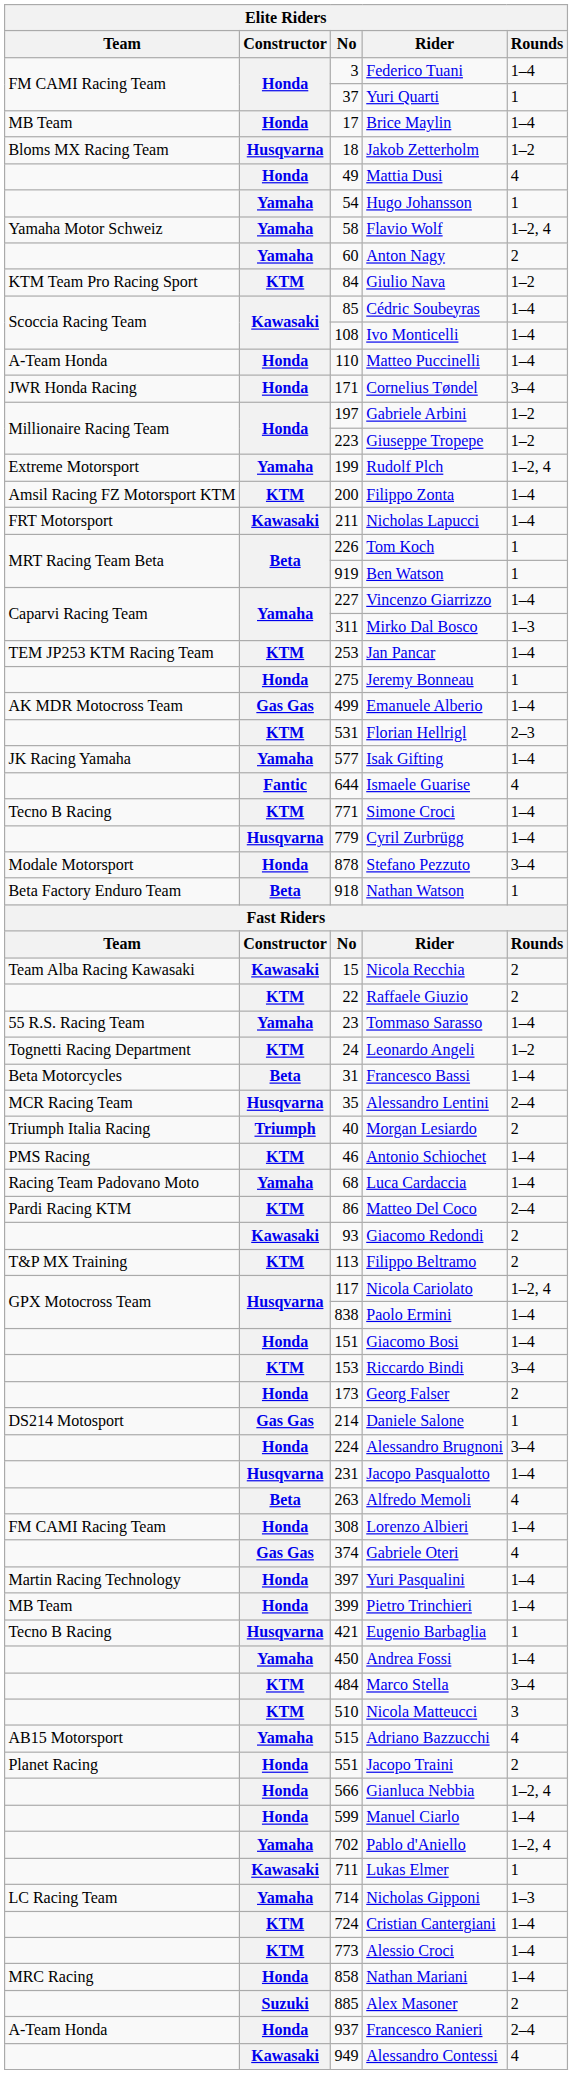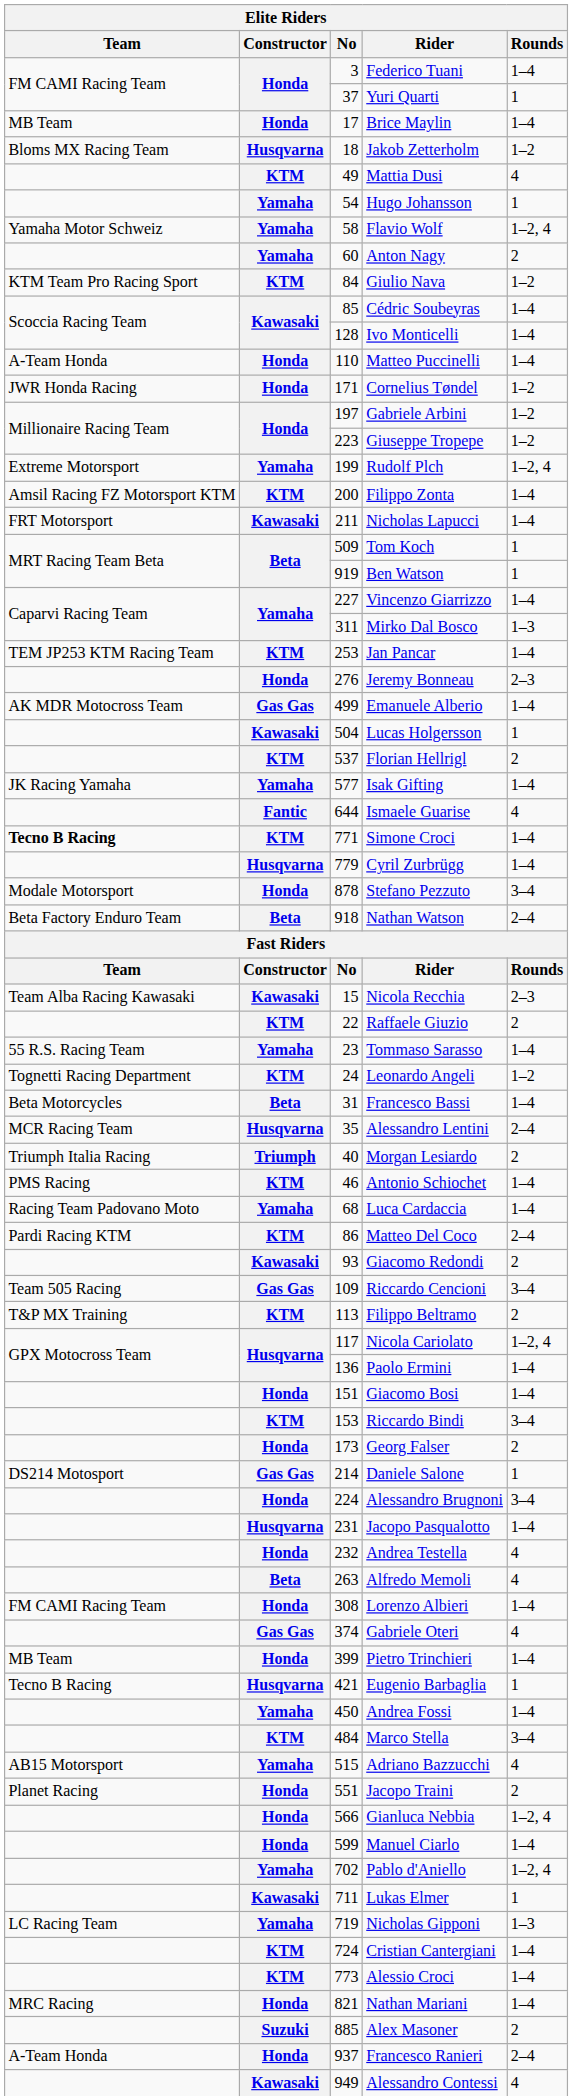 <table class="wikitable" style="font-size: 85%;">
 <tr>
 <th colspan=5><strong>Elite Riders</strong></th>
 </tr>
 <tr>
 <th>Team</th>
 <th>Constructor</th>
 <th>No</th>
 <th>Rider</th>
 <th>Rounds</th>
 </tr>
 <tr>
 <td rowspan=2>FM CAMI Racing Team</td>
 <th rowspan=2><a href='#'>Honda</a></th>
 <td align="right">3</td>
 <td> <a href='#'>Federico Tuani</a></td>
 <td>1–4</td>
 </tr>
 <tr>
 <td align="right">37</td>
 <td> <a href='#'>Yuri Quarti</a></td>
 <td>1</td>
 </tr>
 <tr>
 <td>MB Team</td>
 <th><a href='#'>Honda</a></th>
 <td align="right">17</td>
 <td> <a href='#'>Brice Maylin</a></td>
 <td>1–4</td>
 </tr>
 <tr>
 <td>Bloms MX Racing Team</td>
 <th><a href='#'>Husqvarna</a></th>
 <td align="right">18</td>
 <td> <a href='#'>Jakob Zetterholm</a></td>
 <td>1–2</td>
 </tr>
 <tr>
 <td></td>
-<th><a href='#'>Honda</a></th>
+<th><a href='#'>KTM</a></th>
 <td align="right">49</td>
 <td> <a href='#'>Mattia Dusi</a></td>
 <td>4</td>
 </tr>
 <tr>
 <td></td>
 <th><a href='#'>Yamaha</a></th>
 <td align="right">54</td>
 <td> <a href='#'>Hugo Johansson</a></td>
 <td>1</td>
 </tr>
 <tr>
 <td>Yamaha Motor Schweiz</td>
 <th><a href='#'>Yamaha</a></th>
 <td align="right">58</td>
 <td> <a href='#'>Flavio Wolf</a></td>
 <td>1–2, 4</td>
 </tr>
 <tr>
 <td></td>
 <th><a href='#'>Yamaha</a></th>
 <td align="right">60</td>
 <td> <a href='#'>Anton Nagy</a></td>
 <td>2</td>
 </tr>
 <tr>
 <td>KTM Team Pro Racing Sport</td>
 <th><a href='#'>KTM</a></th>
 <td align="right">84</td>
 <td> <a href='#'>Giulio Nava</a></td>
 <td>1–2</td>
 </tr>
 <tr>
 <td rowspan=2>Scoccia Racing Team</td>
 <th rowspan=2><a href='#'>Kawasaki</a></th>
 <td align="right">85</td>
 <td> <a href='#'>Cédric Soubeyras</a></td>
 <td>1–4</td>
 </tr>
 <tr>
-<td align="right">108</td>
+<td align="right">128</td>
 <td> <a href='#'>Ivo Monticelli</a></td>
 <td>1–4</td>
 </tr>
 <tr>
 <td>A-Team Honda</td>
 <th><a href='#'>Honda</a></th>
 <td align="right">110</td>
 <td> <a href='#'>Matteo Puccinelli</a></td>
 <td>1–4</td>
 </tr>
 <tr>
 <td>JWR Honda Racing</td>
 <th><a href='#'>Honda</a></th>
 <td align="right">171</td>
 <td> <a href='#'>Cornelius Tøndel</a></td>
-<td>3–4</td>
+<td>1–2</td>
 </tr>
 <tr>
 <td rowspan=2>Millionaire Racing Team</td>
 <th rowspan=2><a href='#'>Honda</a></th>
 <td align="right">197</td>
 <td> <a href='#'>Gabriele Arbini</a></td>
 <td>1–2</td>
 </tr>
 <tr>
 <td align="right">223</td>
 <td> <a href='#'>Giuseppe Tropepe</a></td>
 <td>1–2</td>
 </tr>
 <tr>
 <td>Extreme Motorsport</td>
 <th><a href='#'>Yamaha</a></th>
 <td align="right">199</td>
 <td> <a href='#'>Rudolf Plch</a></td>
 <td>1–2, 4</td>
 </tr>
 <tr>
 <td>Amsil Racing FZ Motorsport KTM</td>
 <th><a href='#'>KTM</a></th>
 <td align="right">200</td>
 <td> <a href='#'>Filippo Zonta</a></td>
 <td>1–4</td>
 </tr>
 <tr>
 <td>FRT Motorsport</td>
 <th><a href='#'>Kawasaki</a></th>
 <td align="right">211</td>
 <td> <a href='#'>Nicholas Lapucci</a></td>
 <td>1–4</td>
 </tr>
 <tr>
 <td rowspan=2>MRT Racing Team Beta</td>
 <th rowspan=2><a href='#'>Beta</a></th>
-<td align="right">226</td>
+<td align="right">509</td>
 <td> <a href='#'>Tom Koch</a></td>
 <td>1</td>
 </tr>
 <tr>
 <td align="right">919</td>
 <td> <a href='#'>Ben Watson</a></td>
 <td>1</td>
 </tr>
 <tr>
 <td rowspan=2>Caparvi Racing Team</td>
 <th rowspan=2><a href='#'>Yamaha</a></th>
 <td align="right">227</td>
 <td> <a href='#'>Vincenzo Giarrizzo</a></td>
 <td>1–4</td>
 </tr>
 <tr>
 <td align="right">311</td>
 <td> <a href='#'>Mirko Dal Bosco</a></td>
 <td>1–3</td>
 </tr>
 <tr>
 <td>TEM JP253 KTM Racing Team</td>
 <th><a href='#'>KTM</a></th>
 <td align="right">253</td>
 <td> <a href='#'>Jan Pancar</a></td>
 <td>1–4</td>
 </tr>
 <tr>
 <td></td>
 <th><a href='#'>Honda</a></th>
-<td align="right">275</td>
+<td align="right">276</td>
 <td> <a href='#'>Jeremy Bonneau</a></td>
-<td>1</td>
+<td>2–3</td>
 </tr>
 <tr>
 <td>AK MDR Motocross Team</td>
 <th><a href='#'>Gas Gas</a></th>
 <td align="right">499</td>
 <td> <a href='#'>Emanuele Alberio</a></td>
 <td>1–4</td>
 </tr>
 <tr>
 <td></td>
+<th><a href='#'>Kawasaki</a></th>
+<td align="right">504</td>
+<td> <a href='#'>Lucas Holgersson</a></td>
+<td>1</td>
+</tr>
+<tr>
+<td></td>
 <th><a href='#'>KTM</a></th>
-<td align="right">531</td>
+<td align="right">537</td>
 <td> <a href='#'>Florian Hellrigl</a></td>
-<td>2–3</td>
+<td>2</td>
 </tr>
 <tr>
 <td>JK Racing Yamaha</td>
 <th><a href='#'>Yamaha</a></th>
 <td align="right">577</td>
 <td> <a href='#'>Isak Gifting</a></td>
 <td>1–4</td>
 </tr>
 <tr>
 <td></td>
 <th><a href='#'>Fantic</a></th>
 <td align="right">644</td>
 <td> <a href='#'>Ismaele Guarise</a></td>
 <td>4</td>
 </tr>
 <tr>
-<td>Tecno B Racing</td>
+<td><strong>Tecno B Racing</strong></td>
 <th><a href='#'>KTM</a></th>
 <td align="right">771</td>
 <td> <a href='#'>Simone Croci</a></td>
 <td>1–4</td>
 </tr>
 <tr>
 <td></td>
 <th><a href='#'>Husqvarna</a></th>
 <td align="right">779</td>
 <td> <a href='#'>Cyril Zurbrügg</a></td>
 <td>1–4</td>
 </tr>
 <tr>
 <td>Modale Motorsport</td>
 <th><a href='#'>Honda</a></th>
 <td align="right">878</td>
 <td> <a href='#'>Stefano Pezzuto</a></td>
 <td>3–4</td>
 </tr>
 <tr>
 <td>Beta Factory Enduro Team</td>
 <th><a href='#'>Beta</a></th>
 <td align="right">918</td>
 <td> <a href='#'>Nathan Watson</a></td>
-<td>1</td>
+<td>2–4</td>
 </tr>
 <tr>
 <th colspan=5><strong>Fast Riders</strong></th>
 </tr>
 <tr>
 <th>Team</th>
 <th>Constructor</th>
 <th>No</th>
 <th>Rider</th>
 <th>Rounds</th>
 </tr>
 <tr>
 <td>Team Alba Racing Kawasaki</td>
 <th><a href='#'>Kawasaki</a></th>
 <td align="right">15</td>
 <td> <a href='#'>Nicola Recchia</a></td>
-<td>2</td>
+<td>2–3</td>
 </tr>
 <tr>
 <td></td>
 <th><a href='#'>KTM</a></th>
 <td align="right">22</td>
 <td> <a href='#'>Raffaele Giuzio</a></td>
 <td>2</td>
 </tr>
 <tr>
 <td>55 R.S. Racing Team</td>
 <th><a href='#'>Yamaha</a></th>
 <td align="right">23</td>
 <td> <a href='#'>Tommaso Sarasso</a></td>
 <td>1–4</td>
 </tr>
 <tr>
 <td>Tognetti Racing Department</td>
 <th><a href='#'>KTM</a></th>
 <td align="right">24</td>
 <td> <a href='#'>Leonardo Angeli</a></td>
 <td>1–2</td>
 </tr>
 <tr>
 <td>Beta Motorcycles</td>
 <th><a href='#'>Beta</a></th>
 <td align="right">31</td>
 <td> <a href='#'>Francesco Bassi</a></td>
 <td>1–4</td>
 </tr>
 <tr>
 <td>MCR Racing Team</td>
 <th><a href='#'>Husqvarna</a></th>
 <td align="right">35</td>
 <td> <a href='#'>Alessandro Lentini</a></td>
 <td>2–4</td>
 </tr>
 <tr>
 <td>Triumph Italia Racing</td>
 <th><a href='#'>Triumph</a></th>
 <td align="right">40</td>
 <td> <a href='#'>Morgan Lesiardo</a></td>
 <td>2</td>
 </tr>
 <tr>
 <td>PMS Racing</td>
 <th><a href='#'>KTM</a></th>
 <td align="right">46</td>
 <td> <a href='#'>Antonio Schiochet</a></td>
 <td>1–4</td>
 </tr>
 <tr>
 <td>Racing Team Padovano Moto</td>
 <th><a href='#'>Yamaha</a></th>
 <td align="right">68</td>
 <td> <a href='#'>Luca Cardaccia</a></td>
 <td>1–4</td>
 </tr>
 <tr>
 <td>Pardi Racing KTM</td>
 <th><a href='#'>KTM</a></th>
 <td align="right">86</td>
 <td> <a href='#'>Matteo Del Coco</a></td>
 <td>2–4</td>
 </tr>
 <tr>
 <td></td>
 <th><a href='#'>Kawasaki</a></th>
 <td align="right">93</td>
 <td> <a href='#'>Giacomo Redondi</a></td>
 <td>2</td>
 </tr>
 <tr>
+<td>Team 505 Racing</td>
+<th><a href='#'>Gas Gas</a></th>
+<td align="right">109</td>
+<td> <a href='#'>Riccardo Cencioni</a></td>
+<td>3–4</td>
+</tr>
+<tr>
 <td>T&P MX Training</td>
 <th><a href='#'>KTM</a></th>
 <td align="right">113</td>
 <td> <a href='#'>Filippo Beltramo</a></td>
 <td>2</td>
 </tr>
 <tr>
 <td rowspan=2>GPX Motocross Team</td>
 <th rowspan=2><a href='#'>Husqvarna</a></th>
 <td align="right">117</td>
 <td> <a href='#'>Nicola Cariolato</a></td>
 <td>1–2, 4</td>
 </tr>
 <tr>
-<td align="right">838</td>
+<td align="right">136</td>
 <td> <a href='#'>Paolo Ermini</a></td>
 <td>1–4</td>
 </tr>
 <tr>
 <td></td>
 <th><a href='#'>Honda</a></th>
 <td align="right">151</td>
 <td> <a href='#'>Giacomo Bosi</a></td>
 <td>1–4</td>
 </tr>
 <tr>
 <td></td>
 <th><a href='#'>KTM</a></th>
 <td align="right">153</td>
 <td> <a href='#'>Riccardo Bindi</a></td>
 <td>3–4</td>
 </tr>
 <tr>
 <td></td>
 <th><a href='#'>Honda</a></th>
 <td align="right">173</td>
 <td> <a href='#'>Georg Falser</a></td>
 <td>2</td>
 </tr>
 <tr>
 <td>DS214 Motosport</td>
 <th><a href='#'>Gas Gas</a></th>
 <td align="right">214</td>
 <td> <a href='#'>Daniele Salone</a></td>
 <td>1</td>
 </tr>
 <tr>
 <td></td>
 <th><a href='#'>Honda</a></th>
 <td align="right">224</td>
 <td> <a href='#'>Alessandro Brugnoni</a></td>
 <td>3–4</td>
 </tr>
 <tr>
 <td></td>
 <th><a href='#'>Husqvarna</a></th>
 <td align="right">231</td>
 <td> <a href='#'>Jacopo Pasqualotto</a></td>
 <td>1–4</td>
 </tr>
 <tr>
 <td></td>
+<th><a href='#'>Honda</a></th>
+<td align="right">232</td>
+<td> <a href='#'>Andrea Testella</a></td>
+<td>4</td>
+</tr>
+<tr>
+<td></td>
 <th><a href='#'>Beta</a></th>
 <td align="right">263</td>
 <td> <a href='#'>Alfredo Memoli</a></td>
 <td>4</td>
 </tr>
 <tr>
 <td>FM CAMI Racing Team</td>
 <th><a href='#'>Honda</a></th>
 <td align="right">308</td>
 <td> <a href='#'>Lorenzo Albieri</a></td>
 <td>1–4</td>
 </tr>
 <tr>
 <td></td>
 <th><a href='#'>Gas Gas</a></th>
 <td align="right">374</td>
 <td> <a href='#'>Gabriele Oteri</a></td>
 <td>4</td>
-</tr>
-<tr>
-<td>Martin Racing Technology</td>
-<th><a href='#'>Honda</a></th>
-<td align="right">397</td>
-<td> <a href='#'>Yuri Pasqualini</a></td>
-<td>1–4</td>
 </tr>
 <tr>
 <td>MB Team</td>
 <th><a href='#'>Honda</a></th>
 <td align="right">399</td>
 <td> <a href='#'>Pietro Trinchieri</a></td>
 <td>1–4</td>
 </tr>
 <tr>
 <td>Tecno B Racing</td>
 <th><a href='#'>Husqvarna</a></th>
 <td align="right">421</td>
 <td> <a href='#'>Eugenio Barbaglia</a></td>
 <td>1</td>
 </tr>
 <tr>
 <td></td>
 <th><a href='#'>Yamaha</a></th>
 <td align="right">450</td>
 <td> <a href='#'>Andrea Fossi</a></td>
 <td>1–4</td>
 </tr>
 <tr>
 <td></td>
 <th><a href='#'>KTM</a></th>
 <td align="right">484</td>
 <td> <a href='#'>Marco Stella</a></td>
 <td>3–4</td>
-</tr>
-<tr>
-<td></td>
-<th><a href='#'>KTM</a></th>
-<td align="right">510</td>
-<td> <a href='#'>Nicola Matteucci</a></td>
-<td>3</td>
 </tr>
 <tr>
 <td>AB15 Motorsport</td>
 <th><a href='#'>Yamaha</a></th>
 <td align="right">515</td>
 <td> <a href='#'>Adriano Bazzucchi</a></td>
 <td>4</td>
 </tr>
 <tr>
 <td>Planet Racing</td>
 <th><a href='#'>Honda</a></th>
 <td align="right">551</td>
 <td> <a href='#'>Jacopo Traini</a></td>
 <td>2</td>
 </tr>
 <tr>
 <td></td>
 <th><a href='#'>Honda</a></th>
 <td align="right">566</td>
 <td> <a href='#'>Gianluca Nebbia</a></td>
 <td>1–2, 4</td>
 </tr>
 <tr>
 <td></td>
 <th><a href='#'>Honda</a></th>
 <td align="right">599</td>
 <td> <a href='#'>Manuel Ciarlo</a></td>
 <td>1–4</td>
 </tr>
 <tr>
 <td></td>
 <th><a href='#'>Yamaha</a></th>
 <td align="right">702</td>
 <td> <a href='#'>Pablo d'Aniello</a></td>
 <td>1–2, 4</td>
 </tr>
 <tr>
 <td></td>
 <th><a href='#'>Kawasaki</a></th>
 <td align="right">711</td>
 <td> <a href='#'>Lukas Elmer</a></td>
 <td>1</td>
 </tr>
 <tr>
 <td>LC Racing Team</td>
 <th><a href='#'>Yamaha</a></th>
-<td align="right">714</td>
+<td align="right">719</td>
 <td> <a href='#'>Nicholas Gipponi</a></td>
 <td>1–3</td>
 </tr>
 <tr>
 <td></td>
 <th><a href='#'>KTM</a></th>
 <td align="right">724</td>
 <td> <a href='#'>Cristian Cantergiani</a></td>
 <td>1–4</td>
 </tr>
 <tr>
 <td></td>
 <th><a href='#'>KTM</a></th>
 <td align="right">773</td>
 <td> <a href='#'>Alessio Croci</a></td>
 <td>1–4</td>
 </tr>
 <tr>
 <td>MRC Racing</td>
 <th><a href='#'>Honda</a></th>
-<td align="right">858</td>
+<td align="right">821</td>
 <td> <a href='#'>Nathan Mariani</a></td>
 <td>1–4</td>
 </tr>
 <tr>
 <td></td>
 <th><a href='#'>Suzuki</a></th>
 <td align="right">885</td>
 <td> <a href='#'>Alex Masoner</a></td>
 <td>2</td>
 </tr>
 <tr>
 <td>A-Team Honda</td>
 <th><a href='#'>Honda</a></th>
 <td align="right">937</td>
 <td> <a href='#'>Francesco Ranieri</a></td>
 <td>2–4</td>
 </tr>
 <tr>
 <td></td>
 <th><a href='#'>Kawasaki</a></th>
 <td align="right">949</td>
 <td> <a href='#'>Alessandro Contessi</a></td>
 <td>4</td>
 </tr>
 <tr>
 </tr>
 </table>
